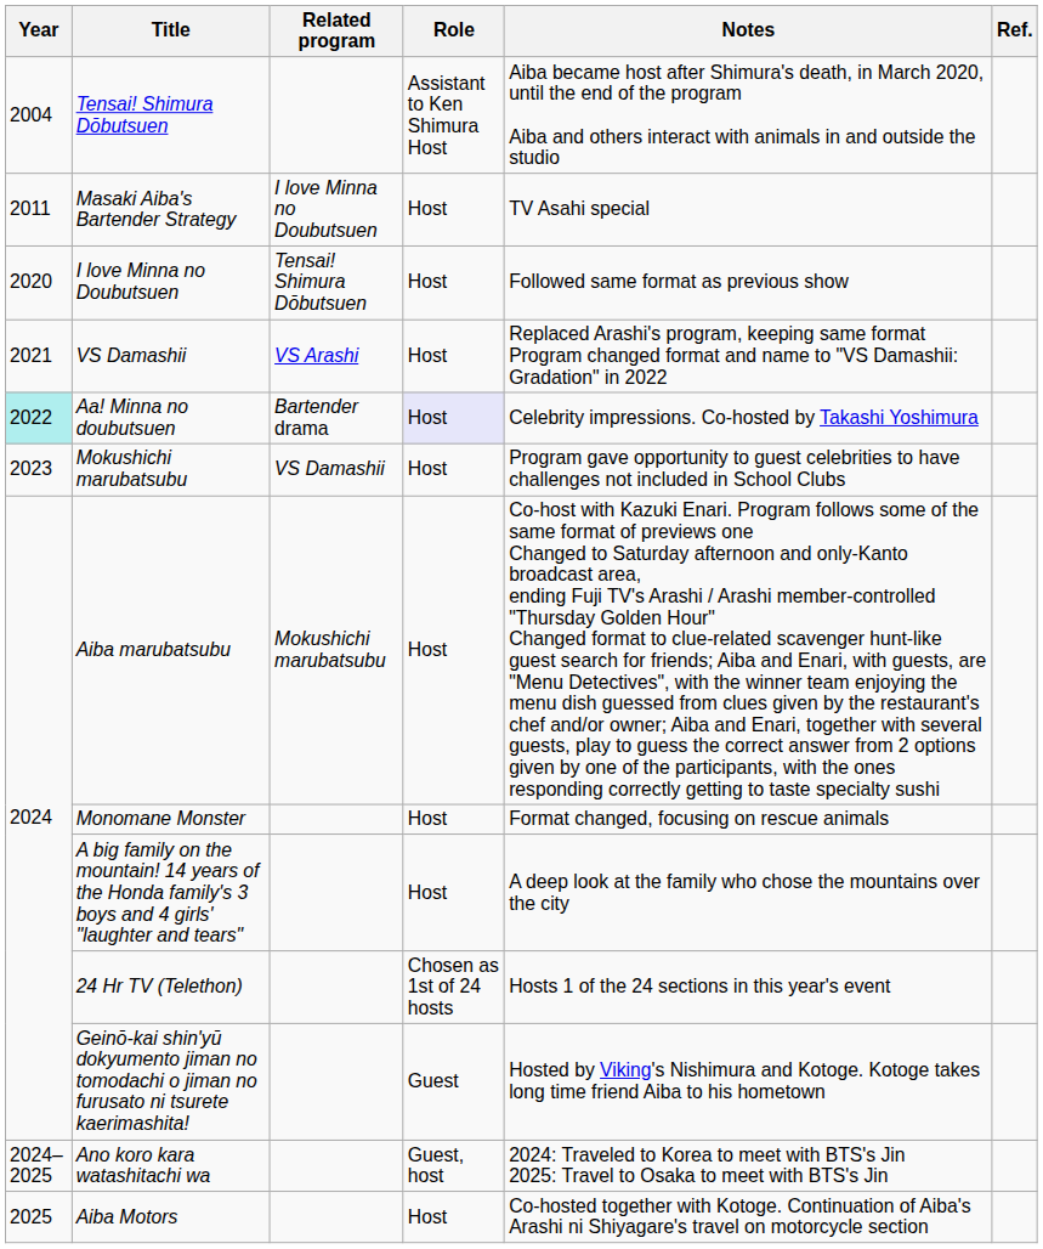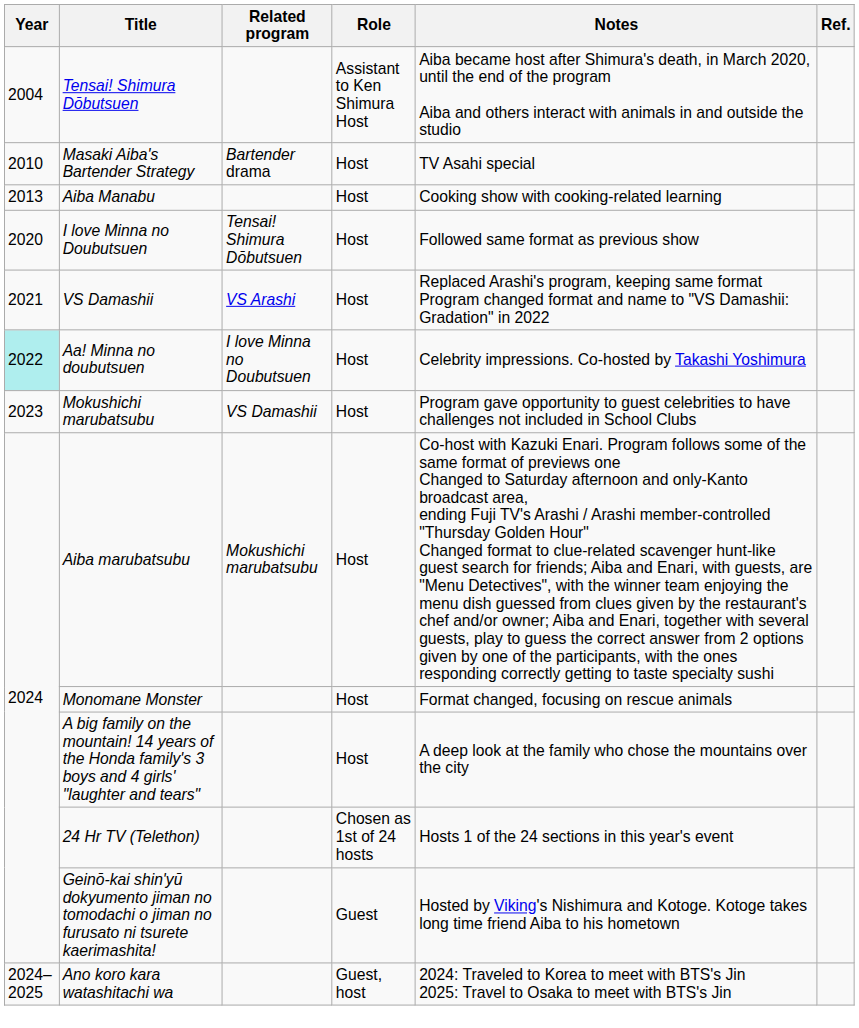 <table class="wikitable sortable">
 <tr>
 <th>Year</th>
 <th>Title</th>
 <th class="unsortable">Related program</th>
 <th class="unsortable">Role</th>
 <th class="unsortable">Notes</th>
 <th class="unsortable">Ref.</th>
 </tr>
 <tr>
 <td>2004</td>
 <td><em><a href='#'> Tensai! Shimura Dōbutsuen</a></em></td>
 <td></td>
 <td>Assistant to Ken Shimura<br>Host</td>
 <td>Aiba became host after Shimura's death, in March 2020, until the end of the program <br><br>Aiba and others interact with animals in and outside the studio</td>
 <td></td>
 </tr>
 <tr>
-<td>2011</td>
+<td>2010</td>
 <td><em>Masaki Aiba's Bartender Strategy</em></td>
-<td><em>I love Minna no Doubutsuen</em></td>
+<td><em>Bartender</em> drama</td>
 <td>Host</td>
 <td>TV Asahi special</td>
+<td></td>
+</tr>
+<tr>
+<td>2013</td>
+<td><em>Aiba Manabu</em></td>
+<td></td>
+<td>Host</td>
+<td>Cooking show with cooking-related learning</td>
 <td></td>
 </tr>
 <tr>
 <td>2020</td>
 <td><em>I love Minna no Doubutsuen</em></td>
 <td><em>Tensai! Shimura Dōbutsuen</em></td>
 <td>Host</td>
 <td>Followed same format as previous show</td>
 <td></td>
 </tr>
 <tr>
 <td>2021</td>
 <td><em>VS Damashii</em></td>
 <td><em><a href='#'>VS Arashi</a></em></td>
 <td>Host</td>
 <td>Replaced Arashi's program, keeping same format <br>Program changed format and name to "VS Damashii: Gradation" in 2022</td>
 <td></td>
 </tr>
 <tr>
 <td style="background: paleturquoise;">2022</td>
 <td><em>Aa! Minna no doubutsuen</em></td>
-<td><em>Bartender</em> drama</td>
-<td style="background: lavender;">Host</td>
+<td><em>I love Minna no Doubutsuen</em></td>
+<td>Host</td>
 <td>Celebrity impressions. Co-hosted by <a href='#'>Takashi Yoshimura</a></td>
 <td></td>
 </tr>
 <tr>
 <td>2023</td>
 <td><em>Mokushichi marubatsubu</em></td>
 <td><em>VS Damashii</em></td>
 <td>Host</td>
 <td>Program gave opportunity to guest celebrities to have challenges not included in School Clubs</td>
 <td></td>
 </tr>
 <tr>
 <td rowspan="5">2024</td>
 <td><em>Aiba marubatsubu</em></td>
 <td><em>Mokushichi marubatsubu</em></td>
 <td>Host</td>
 <td>Co-host with Kazuki Enari. Program follows some of the same format of previews one<br>Changed to Saturday afternoon and only-Kanto broadcast area,<br>ending Fuji TV's Arashi / Arashi member-controlled "Thursday Golden Hour"<br>Changed format to clue-related scavenger hunt-like guest search for friends; Aiba and Enari, with guests, are "Menu Detectives", with the winner team enjoying the menu dish guessed from clues given by the restaurant's chef and/or owner; Aiba and Enari, together with several guests, play to guess the correct answer from 2 options given by one of the participants, with the ones responding correctly getting to taste specialty sushi</td>
 <td></td>
 </tr>
 <tr>
 <td><em>Monomane Monster</em></td>
 <td></td>
 <td>Host</td>
 <td>Format changed, focusing on rescue animals</td>
 <td></td>
 </tr>
 <tr>
 <td><em>A big family on the mountain! 14 years of the Honda family's 3 boys and 4 girls' "laughter and tears"</em></td>
 <td></td>
 <td>Host</td>
 <td>A deep look at the family who chose the mountains over the city</td>
 <td></td>
 </tr>
 <tr>
 <td><em>24 Hr TV (Telethon)</em></td>
 <td></td>
 <td>Chosen as 1st of 24 hosts</td>
 <td>Hosts 1 of the 24 sections in this year's event</td>
 <td></td>
 </tr>
 <tr>
 <td><em>Geinō-kai shin'yū dokyumento jiman no tomodachi o jiman no furusato ni tsurete kaerimashita!</em></td>
 <td></td>
 <td>Guest</td>
 <td>Hosted by <a href='#'>Viking</a>'s Nishimura and Kotoge. Kotoge takes long time friend Aiba to his hometown</td>
 <td></td>
 </tr>
 <tr>
 <td>2024–2025</td>
 <td><em>Ano koro kara watashitachi wa</em></td>
 <td></td>
 <td>Guest, host</td>
 <td>2024: Traveled to Korea to meet with BTS's Jin<br>2025: Travel to Osaka to meet with BTS's Jin</td>
 <td></td>
 </tr>
-<tr>
-<td>2025</td>
-<td><em>Aiba Motors</em></td>
-<td></td>
-<td>Host</td>
-<td>Co-hosted together with Kotoge. Continuation of Aiba's Arashi ni Shiyagare's travel on motorcycle section</td>
-<td></td>
-</tr>
 </table>
